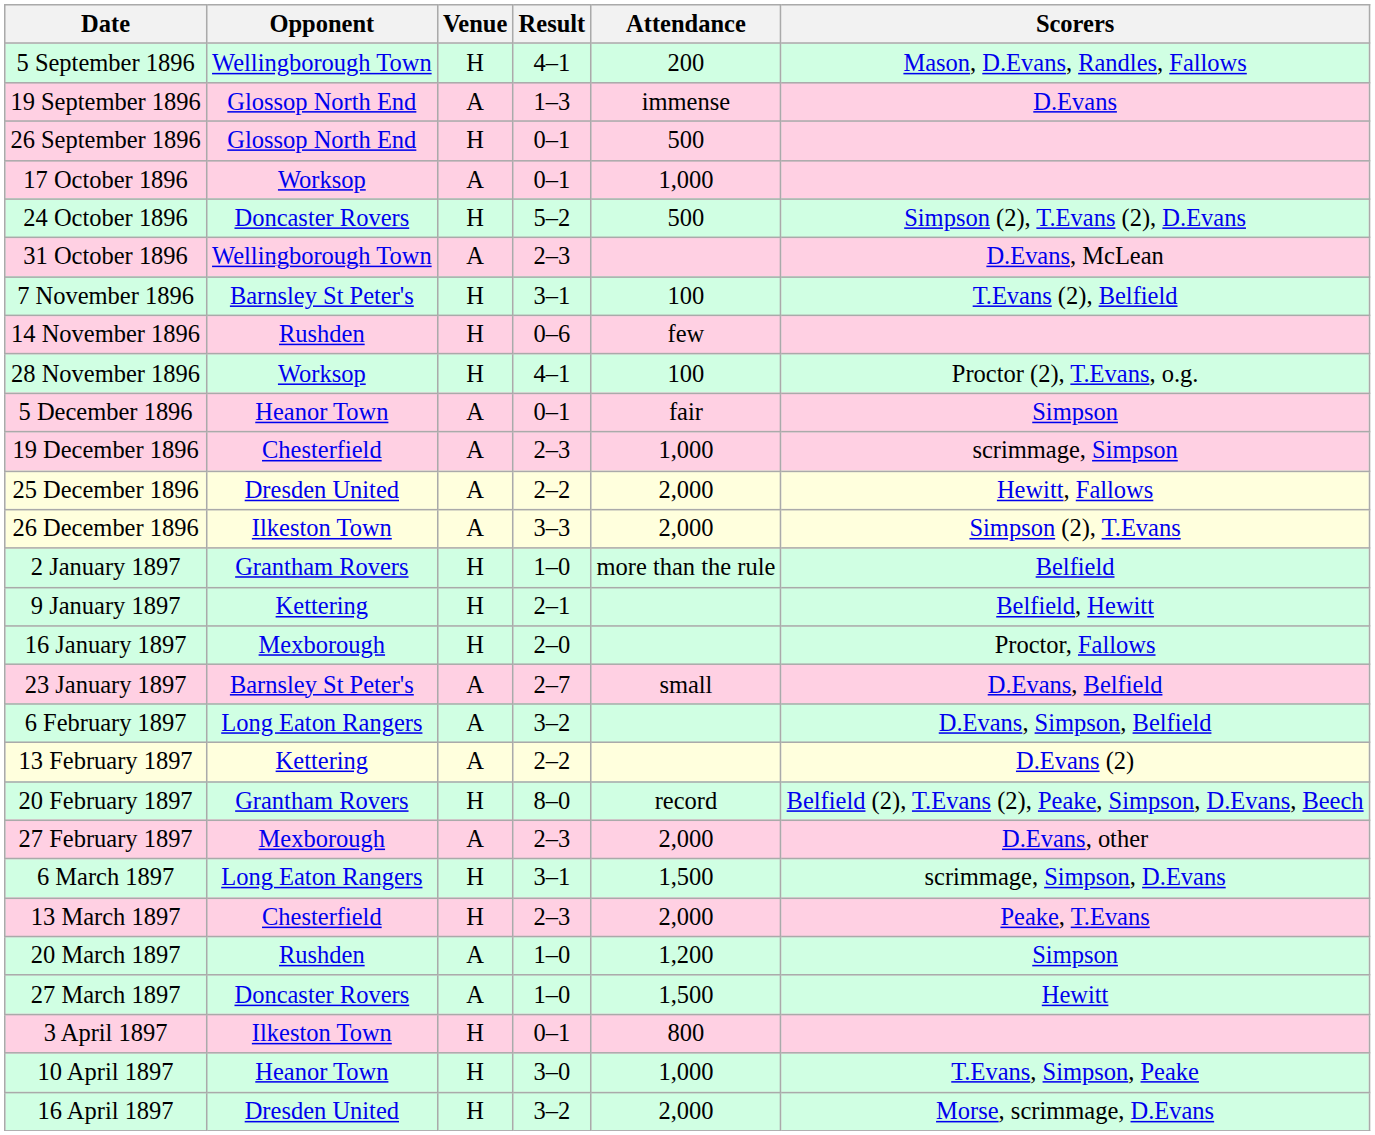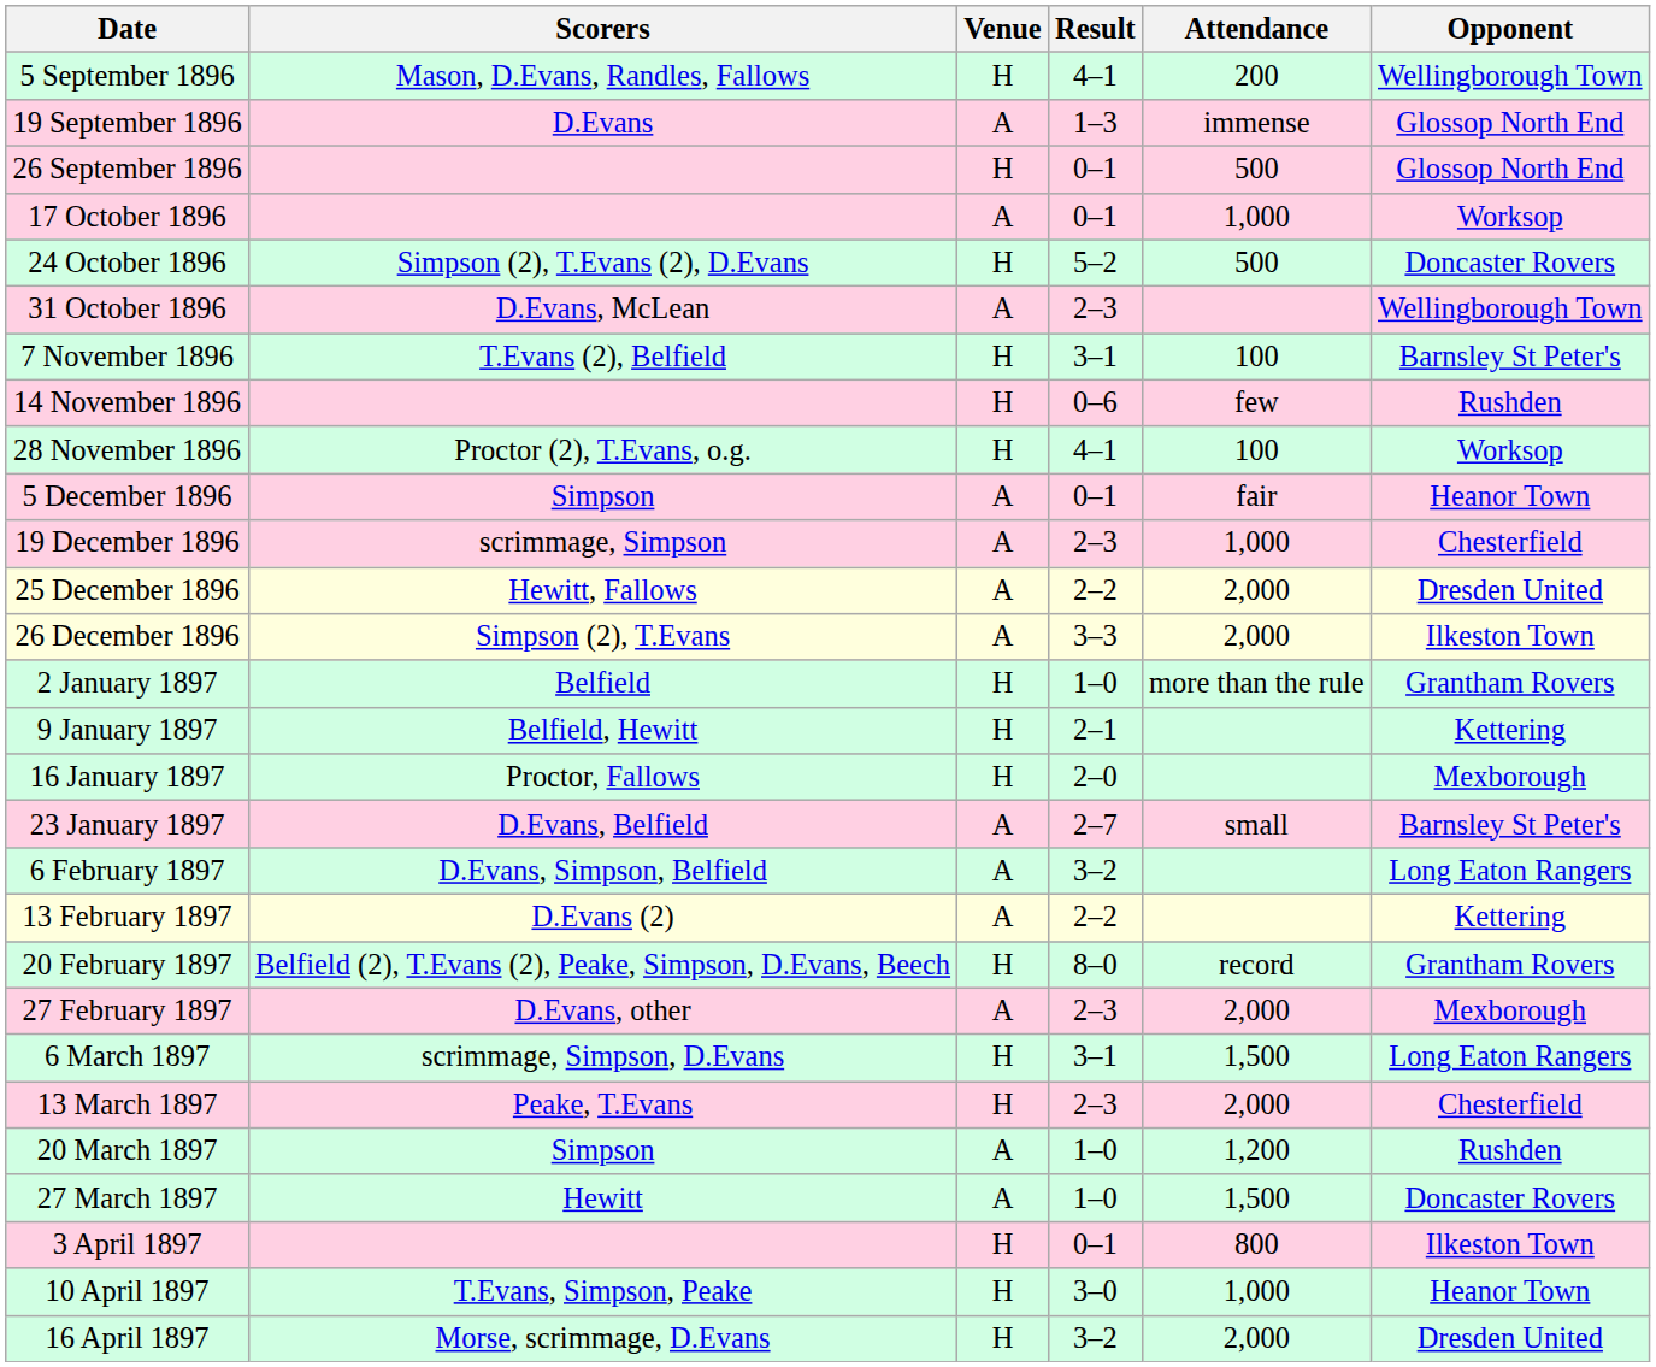 <table class="wikitable sortable" style="font-size:100%; text-align:center">
 <tr>
 <th>Date</th>
-<th>Opponent</th>
+<th>Scorers</th>
 <th>Venue</th>
 <th>Result</th>
 <th>Attendance</th>
-<th>Scorers</th>
+<th>Opponent</th>
 </tr>
 <tr style="background-color: #d0ffe3;">
 <td>5 September 1896</td>
-<td><a href='#'>Wellingborough Town</a></td>
+<td><a href='#'>Mason</a>, <a href='#'>D.Evans</a>, <a href='#'>Randles</a>, <a href='#'>Fallows</a></td>
 <td>H</td>
 <td>4–1</td>
 <td>200</td>
-<td><a href='#'>Mason</a>, <a href='#'>D.Evans</a>, <a href='#'>Randles</a>, <a href='#'>Fallows</a></td>
+<td><a href='#'>Wellingborough Town</a></td>
 </tr>
 <tr style="background-color: #ffd0e3;">
 <td>19 September 1896</td>
-<td><a href='#'>Glossop North End</a></td>
+<td><a href='#'>D.Evans</a></td>
 <td>A</td>
 <td>1–3</td>
 <td>immense</td>
-<td><a href='#'>D.Evans</a></td>
+<td><a href='#'>Glossop North End</a></td>
 </tr>
 <tr style="background-color: #ffd0e3;">
 <td>26 September 1896</td>
-<td><a href='#'>Glossop North End</a></td>
+<td></td>
 <td>H</td>
 <td>0–1</td>
 <td>500</td>
-<td></td>
+<td><a href='#'>Glossop North End</a></td>
 </tr>
 <tr style="background-color: #ffd0e3;">
 <td>17 October 1896</td>
-<td><a href='#'>Worksop</a></td>
+<td></td>
 <td>A</td>
 <td>0–1</td>
 <td>1,000</td>
-<td></td>
+<td><a href='#'>Worksop</a></td>
 </tr>
 <tr style="background-color: #d0ffe3;">
 <td>24 October 1896</td>
-<td><a href='#'>Doncaster Rovers</a></td>
+<td><a href='#'>Simpson</a> (2), <a href='#'>T.Evans</a> (2), <a href='#'>D.Evans</a></td>
 <td>H</td>
 <td>5–2</td>
 <td>500</td>
-<td><a href='#'>Simpson</a> (2), <a href='#'>T.Evans</a> (2), <a href='#'>D.Evans</a></td>
+<td><a href='#'>Doncaster Rovers</a></td>
 </tr>
 <tr style="background-color: #ffd0e3;">
 <td>31 October 1896</td>
-<td><a href='#'>Wellingborough Town</a></td>
+<td><a href='#'>D.Evans</a>, McLean</td>
 <td>A</td>
 <td>2–3</td>
 <td></td>
-<td><a href='#'>D.Evans</a>, McLean</td>
+<td><a href='#'>Wellingborough Town</a></td>
 </tr>
 <tr style="background-color: #d0ffe3;">
 <td>7 November 1896</td>
-<td><a href='#'>Barnsley St Peter's</a></td>
+<td><a href='#'>T.Evans</a> (2), <a href='#'>Belfield</a></td>
 <td>H</td>
 <td>3–1</td>
 <td>100</td>
-<td><a href='#'>T.Evans</a> (2), <a href='#'>Belfield</a></td>
+<td><a href='#'>Barnsley St Peter's</a></td>
 </tr>
 <tr style="background-color: #ffd0e3;">
 <td>14 November 1896</td>
-<td><a href='#'>Rushden</a></td>
+<td></td>
 <td>H</td>
 <td>0–6</td>
 <td>few</td>
-<td></td>
+<td><a href='#'>Rushden</a></td>
 </tr>
 <tr style="background-color: #d0ffe3;">
 <td>28 November 1896</td>
-<td><a href='#'>Worksop</a></td>
+<td>Proctor (2), <a href='#'>T.Evans</a>, o.g.</td>
 <td>H</td>
 <td>4–1</td>
 <td>100</td>
-<td>Proctor (2), <a href='#'>T.Evans</a>, o.g.</td>
+<td><a href='#'>Worksop</a></td>
 </tr>
 <tr style="background-color: #ffd0e3;">
 <td>5 December 1896</td>
-<td><a href='#'>Heanor Town</a></td>
+<td><a href='#'>Simpson</a></td>
 <td>A</td>
 <td>0–1</td>
 <td>fair</td>
-<td><a href='#'>Simpson</a></td>
+<td><a href='#'>Heanor Town</a></td>
 </tr>
 <tr style="background-color: #ffd0e3;">
 <td>19 December 1896</td>
-<td><a href='#'>Chesterfield</a></td>
+<td>scrimmage, <a href='#'>Simpson</a></td>
 <td>A</td>
 <td>2–3</td>
 <td>1,000</td>
-<td>scrimmage, <a href='#'>Simpson</a></td>
+<td><a href='#'>Chesterfield</a></td>
 </tr>
 <tr style="background-color: #ffffdd;">
 <td>25 December 1896</td>
-<td><a href='#'>Dresden United</a></td>
+<td><a href='#'>Hewitt</a>, <a href='#'>Fallows</a></td>
 <td>A</td>
 <td>2–2</td>
 <td>2,000</td>
-<td><a href='#'>Hewitt</a>, <a href='#'>Fallows</a></td>
+<td><a href='#'>Dresden United</a></td>
 </tr>
 <tr style="background-color: #ffffdd;">
 <td>26 December 1896</td>
-<td><a href='#'>Ilkeston Town</a></td>
+<td><a href='#'>Simpson</a> (2), <a href='#'>T.Evans</a></td>
 <td>A</td>
 <td>3–3</td>
 <td>2,000</td>
-<td><a href='#'>Simpson</a> (2), <a href='#'>T.Evans</a></td>
+<td><a href='#'>Ilkeston Town</a></td>
 </tr>
 <tr style="background-color: #d0ffe3;">
 <td>2 January 1897</td>
-<td><a href='#'>Grantham Rovers</a></td>
+<td><a href='#'>Belfield</a></td>
 <td>H</td>
 <td>1–0</td>
 <td>more than the rule</td>
-<td><a href='#'>Belfield</a></td>
+<td><a href='#'>Grantham Rovers</a></td>
 </tr>
 <tr style="background-color: #d0ffe3;">
 <td>9 January 1897</td>
-<td><a href='#'>Kettering</a></td>
+<td><a href='#'>Belfield</a>, <a href='#'>Hewitt</a></td>
 <td>H</td>
 <td>2–1</td>
 <td></td>
-<td><a href='#'>Belfield</a>, <a href='#'>Hewitt</a></td>
+<td><a href='#'>Kettering</a></td>
 </tr>
 <tr style="background-color: #d0ffe3;">
 <td>16 January 1897</td>
-<td><a href='#'>Mexborough</a></td>
+<td>Proctor, <a href='#'>Fallows</a></td>
 <td>H</td>
 <td>2–0</td>
 <td></td>
-<td>Proctor, <a href='#'>Fallows</a></td>
+<td><a href='#'>Mexborough</a></td>
 </tr>
 <tr style="background-color: #ffd0e3;">
 <td>23 January 1897</td>
-<td><a href='#'>Barnsley St Peter's</a></td>
+<td><a href='#'>D.Evans</a>, <a href='#'>Belfield</a></td>
 <td>A</td>
 <td>2–7</td>
 <td>small</td>
-<td><a href='#'>D.Evans</a>, <a href='#'>Belfield</a></td>
+<td><a href='#'>Barnsley St Peter's</a></td>
 </tr>
 <tr style="background-color: #d0ffe3;">
 <td>6 February 1897</td>
-<td><a href='#'>Long Eaton Rangers</a></td>
+<td><a href='#'>D.Evans</a>, <a href='#'>Simpson</a>, <a href='#'>Belfield</a></td>
 <td>A</td>
 <td>3–2</td>
 <td></td>
-<td><a href='#'>D.Evans</a>, <a href='#'>Simpson</a>, <a href='#'>Belfield</a></td>
+<td><a href='#'>Long Eaton Rangers</a></td>
 </tr>
 <tr style="background-color: #ffffdd;">
 <td>13 February 1897</td>
-<td><a href='#'>Kettering</a></td>
+<td><a href='#'>D.Evans</a> (2)</td>
 <td>A</td>
 <td>2–2</td>
 <td></td>
-<td><a href='#'>D.Evans</a> (2)</td>
+<td><a href='#'>Kettering</a></td>
 </tr>
 <tr style="background-color: #d0ffe3;">
 <td>20 February 1897</td>
-<td><a href='#'>Grantham Rovers</a></td>
+<td><a href='#'>Belfield</a> (2), <a href='#'>T.Evans</a> (2), <a href='#'>Peake</a>, <a href='#'>Simpson</a>, <a href='#'>D.Evans</a>, <a href='#'>Beech</a></td>
 <td>H</td>
 <td>8–0</td>
 <td>record</td>
-<td><a href='#'>Belfield</a> (2), <a href='#'>T.Evans</a> (2), <a href='#'>Peake</a>, <a href='#'>Simpson</a>, <a href='#'>D.Evans</a>, <a href='#'>Beech</a></td>
+<td><a href='#'>Grantham Rovers</a></td>
 </tr>
 <tr style="background-color: #ffd0e3;">
 <td>27 February 1897</td>
-<td><a href='#'>Mexborough</a></td>
+<td><a href='#'>D.Evans</a>, other</td>
 <td>A</td>
 <td>2–3</td>
 <td>2,000</td>
-<td><a href='#'>D.Evans</a>, other</td>
+<td><a href='#'>Mexborough</a></td>
 </tr>
 <tr style="background-color: #d0ffe3;">
 <td>6 March 1897</td>
-<td><a href='#'>Long Eaton Rangers</a></td>
+<td>scrimmage, <a href='#'>Simpson</a>, <a href='#'>D.Evans</a></td>
 <td>H</td>
 <td>3–1</td>
 <td>1,500</td>
-<td>scrimmage, <a href='#'>Simpson</a>, <a href='#'>D.Evans</a></td>
+<td><a href='#'>Long Eaton Rangers</a></td>
 </tr>
 <tr style="background-color: #ffd0e3;">
 <td>13 March 1897</td>
-<td><a href='#'>Chesterfield</a></td>
+<td><a href='#'>Peake</a>, <a href='#'>T.Evans</a></td>
 <td>H</td>
 <td>2–3</td>
 <td>2,000</td>
-<td><a href='#'>Peake</a>, <a href='#'>T.Evans</a></td>
+<td><a href='#'>Chesterfield</a></td>
 </tr>
 <tr style="background-color: #d0ffe3;">
 <td>20 March 1897</td>
-<td><a href='#'>Rushden</a></td>
+<td><a href='#'>Simpson</a></td>
 <td>A</td>
 <td>1–0</td>
 <td>1,200</td>
-<td><a href='#'>Simpson</a></td>
+<td><a href='#'>Rushden</a></td>
 </tr>
 <tr style="background-color: #d0ffe3;">
 <td>27 March 1897</td>
-<td><a href='#'>Doncaster Rovers</a></td>
+<td><a href='#'>Hewitt</a></td>
 <td>A</td>
 <td>1–0</td>
 <td>1,500</td>
-<td><a href='#'>Hewitt</a></td>
+<td><a href='#'>Doncaster Rovers</a></td>
 </tr>
 <tr style="background-color: #ffd0e3;">
 <td>3 April 1897</td>
-<td><a href='#'>Ilkeston Town</a></td>
+<td></td>
 <td>H</td>
 <td>0–1</td>
 <td>800</td>
-<td></td>
+<td><a href='#'>Ilkeston Town</a></td>
 </tr>
 <tr style="background-color: #d0ffe3;">
 <td>10 April 1897</td>
-<td><a href='#'>Heanor Town</a></td>
+<td><a href='#'>T.Evans</a>, <a href='#'>Simpson</a>, <a href='#'>Peake</a></td>
 <td>H</td>
 <td>3–0</td>
 <td>1,000</td>
-<td><a href='#'>T.Evans</a>, <a href='#'>Simpson</a>, <a href='#'>Peake</a></td>
+<td><a href='#'>Heanor Town</a></td>
 </tr>
 <tr style="background-color: #d0ffe3;">
 <td>16 April 1897</td>
-<td><a href='#'>Dresden United</a></td>
+<td><a href='#'>Morse</a>, scrimmage, <a href='#'>D.Evans</a></td>
 <td>H</td>
 <td>3–2</td>
 <td>2,000</td>
-<td><a href='#'>Morse</a>, scrimmage, <a href='#'>D.Evans</a></td>
+<td><a href='#'>Dresden United</a></td>
 </tr>
 </table>
